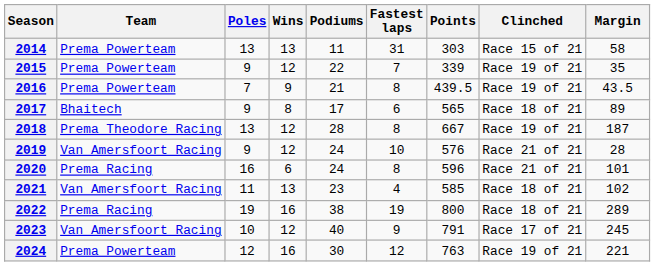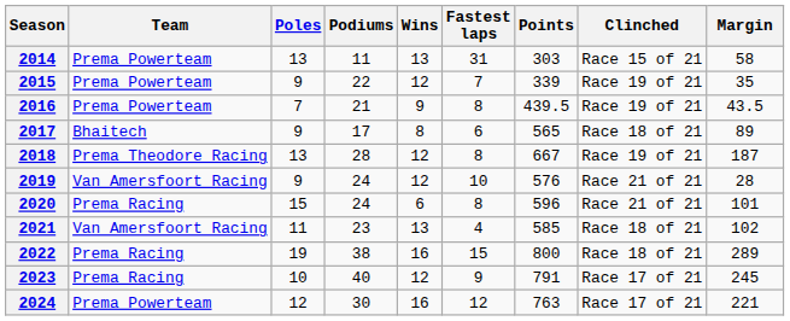 <table class="wikitable sortable" style="font-size:85%; text-align:center;">
 <tr>
 <th scope=col>Season</th>
 <th scope=col>Team</th>
 <th scope=col><a href='#'>Poles</a></th>
+<th scope=col>Podiums</th>
 <th scope=col>Wins</th>
-<th scope=col>Podiums</th>
 <th scope=col width="40">Fastest laps</th>
 <th scope=col>Points</th>
 <th scope=col>Clinched</th>
 <th scope=col width="50">Margin</th>
 </tr>
 <tr>
 <th><a href='#'>2014</a></th>
 <td align=left> <a href='#'>Prema Powerteam</a></td>
 <td>13</td>
+<td>11</td>
 <td>13</td>
-<td>11</td>
 <td>31</td>
 <td>303</td>
 <td>Race 15 of 21</td>
 <td>58</td>
 </tr>
 <tr>
 <th><a href='#'>2015</a></th>
 <td align=left> <a href='#'>Prema Powerteam</a></td>
 <td>9</td>
+<td>22</td>
 <td>12</td>
-<td>22</td>
 <td>7</td>
 <td>339</td>
 <td>Race 19 of 21</td>
 <td>35</td>
 </tr>
 <tr>
 <th><a href='#'>2016</a></th>
 <td align=left> <a href='#'>Prema Powerteam</a></td>
 <td>7</td>
+<td>21</td>
 <td>9</td>
-<td>21</td>
 <td>8</td>
 <td>439.5</td>
 <td>Race 19 of 21</td>
 <td>43.5</td>
 </tr>
 <tr>
 <th><a href='#'>2017</a></th>
 <td align=left> <a href='#'>Bhaitech</a></td>
 <td>9</td>
+<td>17</td>
 <td>8</td>
-<td>17</td>
 <td>6</td>
 <td>565</td>
 <td>Race 18 of 21</td>
 <td>89</td>
 </tr>
 <tr>
 <th><a href='#'>2018</a></th>
 <td align=left> <a href='#'>Prema Theodore Racing</a></td>
 <td>13</td>
+<td>28</td>
 <td>12</td>
-<td>28</td>
 <td>8</td>
 <td>667</td>
 <td>Race 19 of 21</td>
 <td>187</td>
 </tr>
 <tr>
 <th><a href='#'>2019</a></th>
 <td align=left> <a href='#'>Van Amersfoort Racing</a></td>
 <td>9</td>
+<td>24</td>
 <td>12</td>
-<td>24</td>
 <td>10</td>
 <td>576</td>
 <td>Race 21 of 21</td>
 <td>28</td>
 </tr>
 <tr>
 <th><a href='#'>2020</a></th>
 <td align=left> <a href='#'>Prema Racing</a></td>
-<td>16</td>
+<td>15</td>
+<td>24</td>
 <td>6</td>
-<td>24</td>
 <td>8</td>
 <td>596</td>
 <td>Race 21 of 21</td>
 <td>101</td>
 </tr>
 <tr>
 <th><a href='#'>2021</a></th>
 <td align=left> <a href='#'>Van Amersfoort Racing</a></td>
 <td>11</td>
+<td>23</td>
 <td>13</td>
-<td>23</td>
 <td>4</td>
 <td>585</td>
 <td>Race 18 of 21</td>
 <td>102</td>
 </tr>
 <tr>
 <th><a href='#'>2022</a></th>
 <td align=left> <a href='#'>Prema Racing</a></td>
 <td>19</td>
+<td>38</td>
 <td>16</td>
-<td>38</td>
-<td>19</td>
+<td>15</td>
 <td>800</td>
 <td>Race 18 of 21</td>
 <td>289</td>
 </tr>
 <tr>
 <th><a href='#'>2023</a></th>
-<td align=left> <a href='#'>Van Amersfoort Racing</a></td>
+<td align=left> <a href='#'>Prema Racing</a></td>
 <td>10</td>
+<td>40</td>
 <td>12</td>
-<td>40</td>
 <td>9</td>
 <td>791</td>
 <td>Race 17 of 21</td>
 <td>245</td>
 </tr>
 <tr>
 <th><a href='#'>2024</a></th>
 <td align=left> <a href='#'>Prema Powerteam</a></td>
 <td>12</td>
+<td>30</td>
 <td>16</td>
-<td>30</td>
 <td>12</td>
 <td>763</td>
-<td>Race 19 of 21</td>
+<td>Race 17 of 21</td>
 <td>221</td>
 </tr>
 </table>
